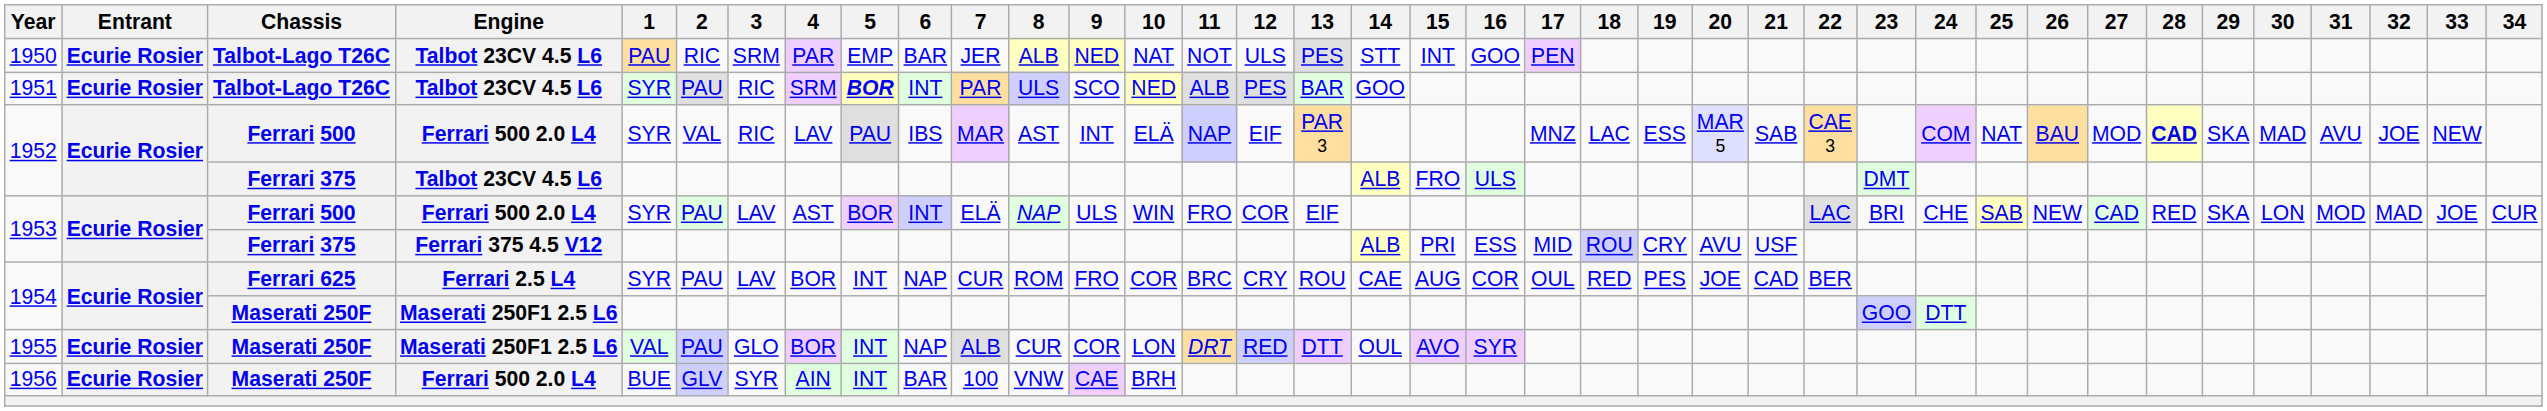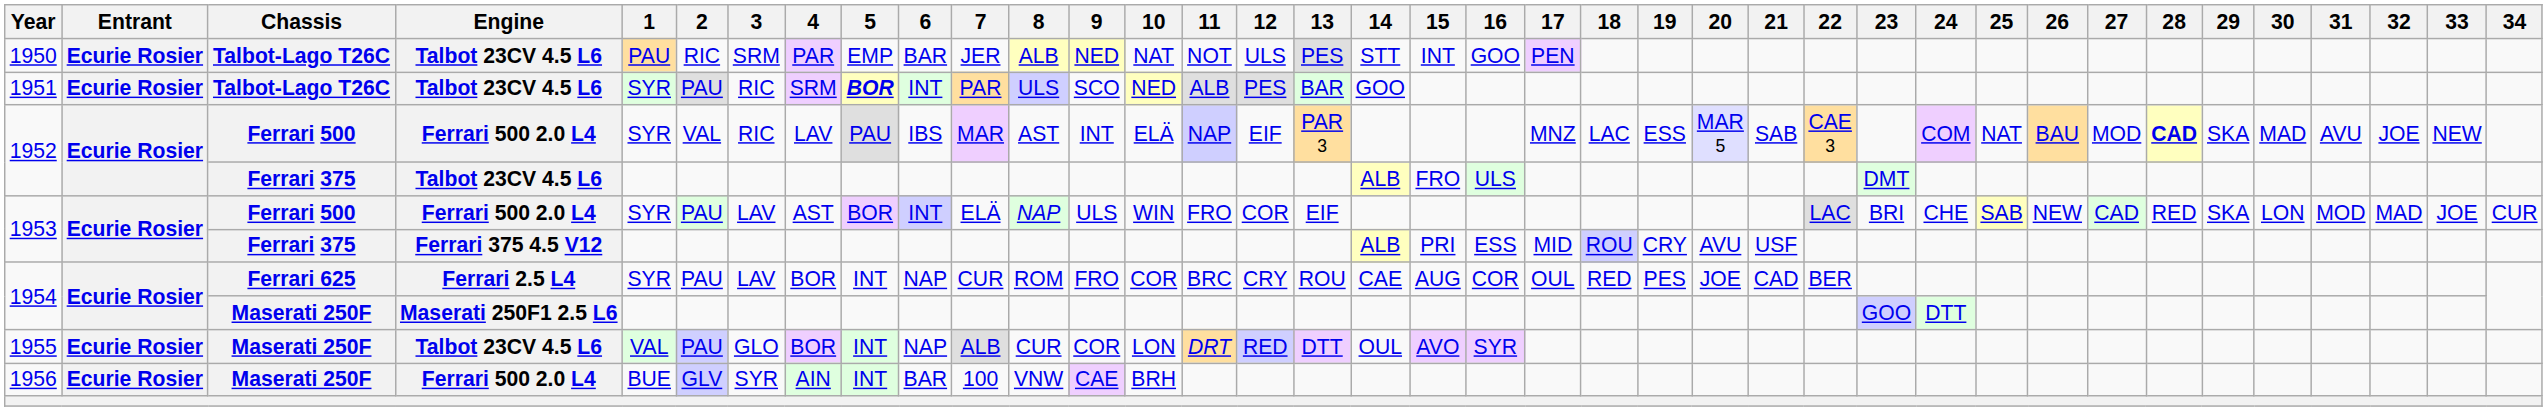 <table class="wikitable" style="text-align:center; font-size:90%">
 <tr>
 <th>Year</th>
 <th>Entrant</th>
 <th>Chassis</th>
 <th>Engine</th>
 <th>1</th>
 <th>2</th>
 <th>3</th>
 <th>4</th>
 <th>5</th>
 <th>6</th>
 <th>7</th>
 <th>8</th>
 <th>9</th>
 <th>10</th>
 <th>11</th>
 <th>12</th>
 <th>13</th>
 <th>14</th>
 <th>15</th>
 <th>16</th>
 <th>17</th>
 <th>18</th>
 <th>19</th>
 <th>20</th>
 <th>21</th>
 <th>22</th>
 <th>23</th>
 <th>24</th>
 <th>25</th>
 <th>26</th>
 <th>27</th>
 <th>28</th>
 <th>29</th>
 <th>30</th>
 <th>31</th>
 <th>32</th>
 <th>33</th>
 <th>34</th>
 </tr>
 <tr>
 <td><a href='#'>1950</a></td>
 <th><a href='#'>Ecurie Rosier</a></th>
 <th><a href='#'>Talbot-Lago T26C</a></th>
 <th><a href='#'>Talbot</a> 23CV 4.5 <a href='#'>L6</a></th>
 <td style="background:#FFDF9F;"><a href='#'>PAU</a><br></td>
 <td><a href='#'>RIC</a></td>
 <td><a href='#'>SRM</a></td>
 <td style="background:#EFCFFF;"><a href='#'>PAR</a><br></td>
 <td><a href='#'>EMP</a></td>
 <td><a href='#'>BAR</a><br></td>
 <td><a href='#'>JER</a></td>
 <td style="background:#FFFFBF;"><a href='#'>ALB</a><br></td>
 <td style="background:#FFFFBF;"><a href='#'>NED</a><br></td>
 <td><a href='#'>NAT</a><br></td>
 <td><a href='#'>NOT</a></td>
 <td><a href='#'>ULS</a></td>
 <td style="background:#DFDFDF;"><a href='#'>PES</a><br></td>
 <td><a href='#'>STT</a></td>
 <td><a href='#'>INT</a></td>
 <td><a href='#'>GOO</a></td>
 <td style="background:#EFCFFF;"><a href='#'>PEN</a><br></td>
 <td></td>
 <td></td>
 <td></td>
 <td></td>
 <td></td>
 <td></td>
 <td></td>
 <td></td>
 <td></td>
 <td></td>
 <td></td>
 <td></td>
 <td></td>
 <td></td>
 <td></td>
 <td></td>
 <td></td>
 </tr>
 <tr>
 <td><a href='#'>1951</a></td>
 <th><a href='#'>Ecurie Rosier</a></th>
 <th><a href='#'>Talbot-Lago T26C</a></th>
 <th><a href='#'>Talbot</a> 23CV 4.5 <a href='#'>L6</a></th>
 <td style="background:#DFFFDF;"><a href='#'>SYR</a><br></td>
 <td style="background:#DFDFDF;"><a href='#'>PAU</a><br></td>
 <td><a href='#'>RIC</a></td>
 <td style="background:#EFCFFF;"><a href='#'>SRM</a><br></td>
 <td style="background:#FFFFBF;"><strong><em><a href='#'>BOR</a></em></strong><br></td>
 <td style="background:#DFFFDF;"><a href='#'>INT</a><br></td>
 <td style="background:#FFDF9F;"><a href='#'>PAR</a><br></td>
 <td style="background:#CFCFFF"><a href='#'>ULS</a><br></td>
 <td><a href='#'>SCO</a></td>
 <td style="background:#FFFFBF;"><a href='#'>NED</a><br></td>
 <td style="background:#DFDFDF;"><a href='#'>ALB</a><br></td>
 <td style="background:#DFDFDF;"><a href='#'>PES</a><br></td>
 <td style="background:#DFFFDF;"><a href='#'>BAR</a><br></td>
 <td><a href='#'>GOO</a></td>
 <td></td>
 <td></td>
 <td></td>
 <td></td>
 <td></td>
 <td></td>
 <td></td>
 <td></td>
 <td></td>
 <td></td>
 <td></td>
 <td></td>
 <td></td>
 <td></td>
 <td></td>
 <td></td>
 <td></td>
 <td></td>
 <td></td>
 <td></td>
 </tr>
 <tr>
 <td rowspan=2><a href='#'>1952</a></td>
 <th rowspan=2><a href='#'>Ecurie Rosier</a></th>
 <th><a href='#'>Ferrari</a> <a href='#'>500</a></th>
 <th><a href='#'>Ferrari</a> 500 2.0 <a href='#'>L4</a></th>
 <td><a href='#'>SYR</a></td>
 <td><a href='#'>VAL</a></td>
 <td><a href='#'>RIC</a></td>
 <td><a href='#'>LAV</a></td>
 <td style="background:#DFDFDF;"><a href='#'>PAU</a><br></td>
 <td><a href='#'>IBS</a></td>
 <td style="background:#EFCFFF;"><a href='#'>MAR</a><br></td>
 <td><a href='#'>AST</a></td>
 <td><a href='#'>INT</a></td>
 <td><a href='#'>ELÄ</a></td>
 <td style="background:#CFCFFF;"><a href='#'>NAP</a><br></td>
 <td><a href='#'>EIF</a></td>
 <td style="background:#FFDF9F;"><a href='#'>PAR</a><br><small>3</small></td>
 <td></td>
 <td></td>
 <td></td>
 <td><a href='#'>MNZ</a></td>
 <td><a href='#'>LAC</a></td>
 <td><a href='#'>ESS</a></td>
 <td style="background:#DFDFFF;"><a href='#'>MAR</a><br><small>5</small></td>
 <td><a href='#'>SAB</a></td>
 <td style="background:#FFDF9F;"><a href='#'>CAE</a><br><small>3</small></td>
 <td></td>
 <td style="background:#EFCFFF;"><a href='#'>COM</a><br></td>
 <td><a href='#'>NAT</a></td>
 <td style="background:#FFDF9F;"><a href='#'>BAU</a><br></td>
 <td><a href='#'>MOD</a></td>
 <td style="background:#FFFFBF;"><strong><a href='#'>CAD</a></strong><br></td>
 <td><a href='#'>SKA</a></td>
 <td><a href='#'>MAD</a></td>
 <td><a href='#'>AVU</a></td>
 <td><a href='#'>JOE</a></td>
 <td><a href='#'>NEW</a></td>
 <td></td>
 </tr>
 <tr>
 <th><a href='#'>Ferrari</a> <a href='#'>375</a></th>
 <th><a href='#'>Talbot</a> 23CV 4.5 <a href='#'>L6</a></th>
 <td></td>
 <td></td>
 <td></td>
 <td></td>
 <td></td>
 <td></td>
 <td></td>
 <td></td>
 <td></td>
 <td></td>
 <td></td>
 <td></td>
 <td></td>
 <td style="background:#FFFFBF;"><a href='#'>ALB</a><br></td>
 <td><a href='#'>FRO</a></td>
 <td style="background:#DFFFDF;"><a href='#'>ULS</a><br></td>
 <td></td>
 <td></td>
 <td></td>
 <td></td>
 <td></td>
 <td></td>
 <td style="background:#DFFFDF;"><a href='#'>DMT</a><br></td>
 <td></td>
 <td></td>
 <td></td>
 <td></td>
 <td></td>
 <td></td>
 <td></td>
 <td></td>
 <td></td>
 <td></td>
 <td></td>
 </tr>
 <tr>
 <td rowspan=2><a href='#'>1953</a></td>
 <th rowspan=2><a href='#'>Ecurie Rosier</a></th>
 <th><a href='#'>Ferrari</a> <a href='#'>500</a></th>
 <th><a href='#'>Ferrari</a> 500 2.0 <a href='#'>L4</a></th>
 <td><a href='#'>SYR</a></td>
 <td style="background:#DFFFDF;"><a href='#'>PAU</a><br></td>
 <td><a href='#'>LAV</a></td>
 <td><a href='#'>AST</a></td>
 <td style="background:#EFCFFF;"><a href='#'>BOR</a><br></td>
 <td style="background:#CFCFFF;"><a href='#'>INT</a><br></td>
 <td><a href='#'>ELÄ</a></td>
 <td style="background:#DFFFDF;"><em><a href='#'>NAP</a></em><br></td>
 <td><a href='#'>ULS</a></td>
 <td><a href='#'>WIN</a></td>
 <td><a href='#'>FRO</a></td>
 <td><a href='#'>COR</a></td>
 <td><a href='#'>EIF</a></td>
 <td></td>
 <td></td>
 <td></td>
 <td></td>
 <td></td>
 <td></td>
 <td></td>
 <td></td>
 <td style="background:#DFDFDF;"><a href='#'>LAC</a><br></td>
 <td><a href='#'>BRI</a></td>
 <td><a href='#'>CHE</a></td>
 <td style="background:#FFFFBF;"><a href='#'>SAB</a><br></td>
 <td><a href='#'>NEW</a></td>
 <td style="background:#DFFFDF;"><a href='#'>CAD</a><br></td>
 <td><a href='#'>RED</a></td>
 <td><a href='#'>SKA</a></td>
 <td><a href='#'>LON</a></td>
 <td><a href='#'>MOD</a></td>
 <td><a href='#'>MAD</a></td>
 <td><a href='#'>JOE</a></td>
 <td><a href='#'>CUR</a></td>
 </tr>
 <tr>
 <th><a href='#'>Ferrari</a> <a href='#'>375</a></th>
 <th><a href='#'>Ferrari</a> 375 4.5 <a href='#'>V12</a></th>
 <td></td>
 <td></td>
 <td></td>
 <td></td>
 <td></td>
 <td></td>
 <td></td>
 <td></td>
 <td></td>
 <td></td>
 <td></td>
 <td></td>
 <td></td>
 <td style="background:#FFFFBF;"><a href='#'>ALB</a><br></td>
 <td><a href='#'>PRI</a></td>
 <td><a href='#'>ESS</a></td>
 <td><a href='#'>MID</a></td>
 <td style="background:#CFCFFF;"><a href='#'>ROU</a><br></td>
 <td><a href='#'>CRY</a></td>
 <td><a href='#'>AVU</a></td>
 <td><a href='#'>USF</a></td>
 <td></td>
 <td></td>
 <td></td>
 <td></td>
 <td></td>
 <td></td>
 <td></td>
 <td></td>
 <td></td>
 <td></td>
 <td></td>
 <td></td>
 <td></td>
 </tr>
 <tr>
 <td rowspan=2><a href='#'>1954</a></td>
 <th rowspan=2><a href='#'>Ecurie Rosier</a></th>
 <th><a href='#'>Ferrari 625</a></th>
 <th><a href='#'>Ferrari</a> 2.5 <a href='#'>L4</a></th>
 <td><a href='#'>SYR</a></td>
 <td style><a href='#'>PAU</a><br></td>
 <td><a href='#'>LAV</a></td>
 <td style><a href='#'>BOR</a><br></td>
 <td style><a href='#'>INT</a><br></td>
 <td><a href='#'>NAP</a></td>
 <td><a href='#'>CUR</a></td>
 <td style><a href='#'>ROM</a><br></td>
 <td><a href='#'>FRO</a></td>
 <td><a href='#'>COR</a></td>
 <td><a href='#'>BRC</a></td>
 <td><a href='#'>CRY</a></td>
 <td style><a href='#'>ROU</a><br></td>
 <td style><a href='#'>CAE</a><br></td>
 <td><a href='#'>AUG</a></td>
 <td><a href='#'>COR</a></td>
 <td><a href='#'>OUL</a></td>
 <td><a href='#'>RED</a></td>
 <td style><a href='#'>PES</a><br></td>
 <td><a href='#'>JOE</a></td>
 <td style><a href='#'>CAD</a><br></td>
 <td style><a href='#'>BER</a><br></td>
 <td></td>
 <td></td>
 <td></td>
 <td></td>
 <td></td>
 <td></td>
 <td></td>
 <td></td>
 <td></td>
 <td></td>
 <td></td>
 </tr>
 <tr>
 <th><a href='#'>Maserati 250F</a></th>
 <th><a href='#'>Maserati</a> 250F1 2.5 <a href='#'>L6</a></th>
 <td></td>
 <td></td>
 <td></td>
 <td></td>
 <td></td>
 <td></td>
 <td></td>
 <td></td>
 <td></td>
 <td></td>
 <td></td>
 <td></td>
 <td></td>
 <td></td>
 <td></td>
 <td></td>
 <td></td>
 <td></td>
 <td></td>
 <td></td>
 <td></td>
 <td></td>
 <td style="background:#CFCFFF;"><a href='#'>GOO</a><br></td>
 <td style="background:#DFFFDF;"><a href='#'>DTT</a><br></td>
 <td></td>
 <td></td>
 <td></td>
 <td></td>
 <td></td>
 <td></td>
 <td></td>
 <td></td>
 <td></td>
 </tr>
 <tr>
 <td><a href='#'>1955</a></td>
 <th><a href='#'>Ecurie Rosier</a></th>
 <th><a href='#'>Maserati 250F</a></th>
-<th><a href='#'>Maserati</a> 250F1 2.5 <a href='#'>L6</a></th>
+<th><a href='#'>Talbot</a> 23CV 4.5 <a href='#'>L6</a></th>
 <td style="background:#DFFFDF;"><a href='#'>VAL</a><br></td>
 <td style="background:#CFCFFF;"><a href='#'>PAU</a><br></td>
 <td><a href='#'>GLO</a></td>
 <td style="background:#EFCFFF;"><a href='#'>BOR</a><br></td>
 <td style="background:#DFFFDF;"><a href='#'>INT</a><br></td>
 <td><a href='#'>NAP</a></td>
 <td style="background:#DFDFDF;"><a href='#'>ALB</a><br></td>
 <td><a href='#'>CUR</a></td>
 <td><a href='#'>COR</a></td>
 <td><a href='#'>LON</a></td>
 <td style="background:#FFDF9F;"><em><a href='#'>DRT</a></em><br></td>
 <td style="background:#CFCFFF;"><a href='#'>RED</a><br></td>
 <td style="background:#EFCFFF;"><a href='#'>DTT</a><br></td>
 <td><a href='#'>OUL</a></td>
 <td style="background:#EFCFFF;"><a href='#'>AVO</a><br></td>
 <td style="background:#EFCFFF;"><a href='#'>SYR</a><br></td>
 <td></td>
 <td></td>
 <td></td>
 <td></td>
 <td></td>
 <td></td>
 <td></td>
 <td></td>
 <td></td>
 <td></td>
 <td></td>
 <td></td>
 <td></td>
 <td></td>
 <td></td>
 <td></td>
 <td></td>
 <td></td>
 </tr>
 <tr>
 <td><a href='#'>1956</a></td>
 <th><a href='#'>Ecurie Rosier</a></th>
 <th><a href='#'>Maserati 250F</a></th>
 <th><a href='#'>Ferrari</a> 500 2.0 <a href='#'>L4</a></th>
 <td><a href='#'>BUE</a></td>
 <td style="background-color:#CFCFFF"><a href='#'>GLV</a><br></td>
 <td><a href='#'>SYR</a></td>
 <td style="background-color:#DFFFDF"><a href='#'>AIN</a><br></td>
 <td style="background-color:#DFFFDF"><a href='#'>INT</a><br></td>
 <td style><a href='#'>BAR</a><br></td>
 <td><a href='#'>100</a></td>
 <td><a href='#'>VNW</a></td>
 <td style="background-color:#EFCFFF"><a href='#'>CAE</a><br></td>
 <td><a href='#'>BRH</a></td>
 <td></td>
 <td></td>
 <td></td>
 <td></td>
 <td></td>
 <td></td>
 <td></td>
 <td></td>
 <td></td>
 <td></td>
 <td></td>
 <td></td>
 <td></td>
 <td></td>
 <td></td>
 <td></td>
 <td></td>
 <td></td>
 <td></td>
 <td></td>
 <td></td>
 <td></td>
 <td></td>
 <td></td>
 </tr>
 <tr>
 <th colspan="38"></th>
 </tr>
 </table>
